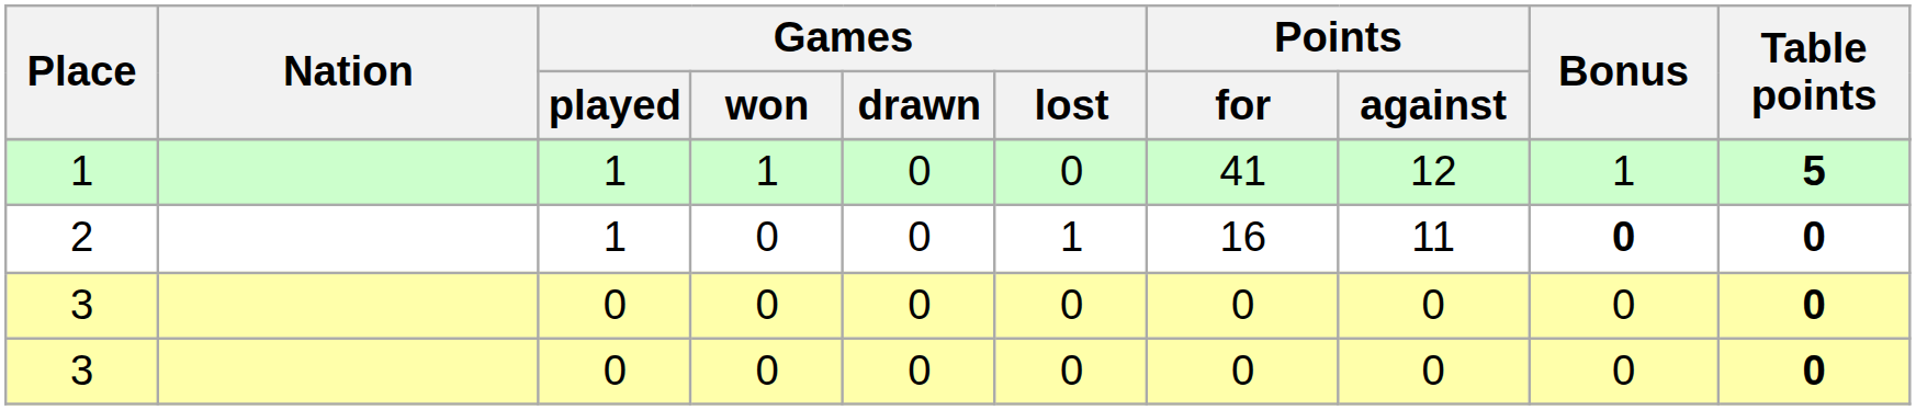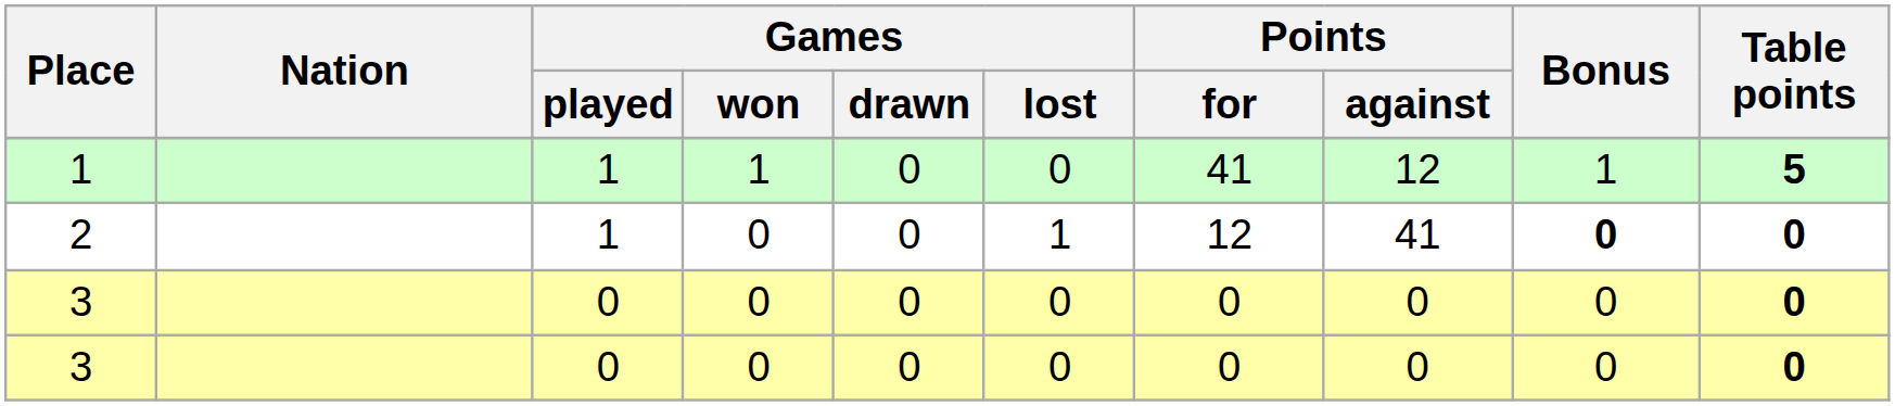 <table class="wikitable">
 <tr>
 <th rowspan=2 width="8%">Place</th>
 <th rowspan=2 width="20%">Nation</th>
 <th colspan=4 width="32%">Games</th>
 <th colspan=2 width="30%">Points</th>
 <th rowspan=2 width="10%">Bonus</th>
 <th rowspan=2 width="10%">Table<br>points</th>
 </tr>
 <tr>
 <th width="8%">played</th>
 <th width="8%">won</th>
 <th width="8%">drawn</th>
 <th width="8%">lost</th>
 <th width="10%">for</th>
 <th width="10%">against</th>
 </tr>
 <tr>
 </tr>
 <tr bgcolor=#ccffcc align=center>
 <td>1</td>
 <td align=left></td>
 <td>1</td>
 <td>1</td>
 <td>0</td>
 <td>0</td>
 <td>41</td>
 <td>12</td>
 <td>1</td>
 <td><strong>5</strong></td>
 </tr>
 <tr bgcolor=#ffffff align=center>
 <td>2</td>
 <td align=left></td>
 <td>1</td>
 <td>0</td>
 <td>0</td>
 <td>1</td>
-<td>16</td>
-<td>11</td>
+<td>12</td>
+<td>41</td>
 <td><strong>0</strong></td>
 <td><strong>0</strong></td>
 </tr>
 <tr bgcolor=#ffffaa align=center>
 <td>3</td>
 <td align=left></td>
 <td>0</td>
 <td>0</td>
 <td>0</td>
 <td>0</td>
 <td>0</td>
 <td>0</td>
 <td>0</td>
 <td><strong>0</strong></td>
 </tr>
 <tr bgcolor=#ffffaa align=center>
 <td>3</td>
 <td align=left></td>
 <td>0</td>
 <td>0</td>
 <td>0</td>
 <td>0</td>
 <td>0</td>
 <td>0</td>
 <td>0</td>
 <td><strong>0</strong></td>
 </tr>
 </table>
